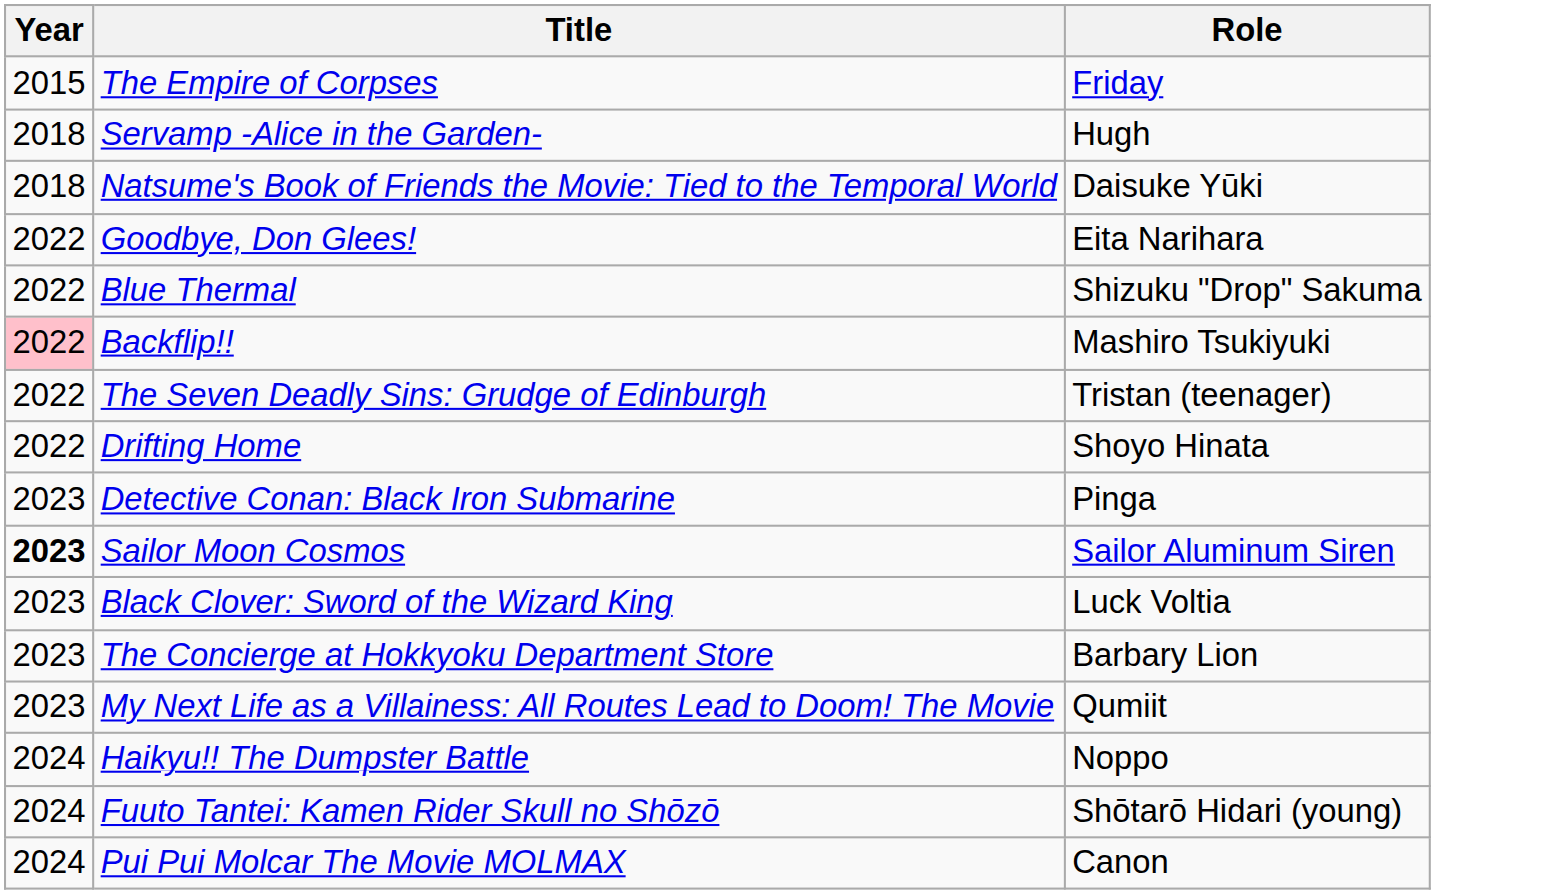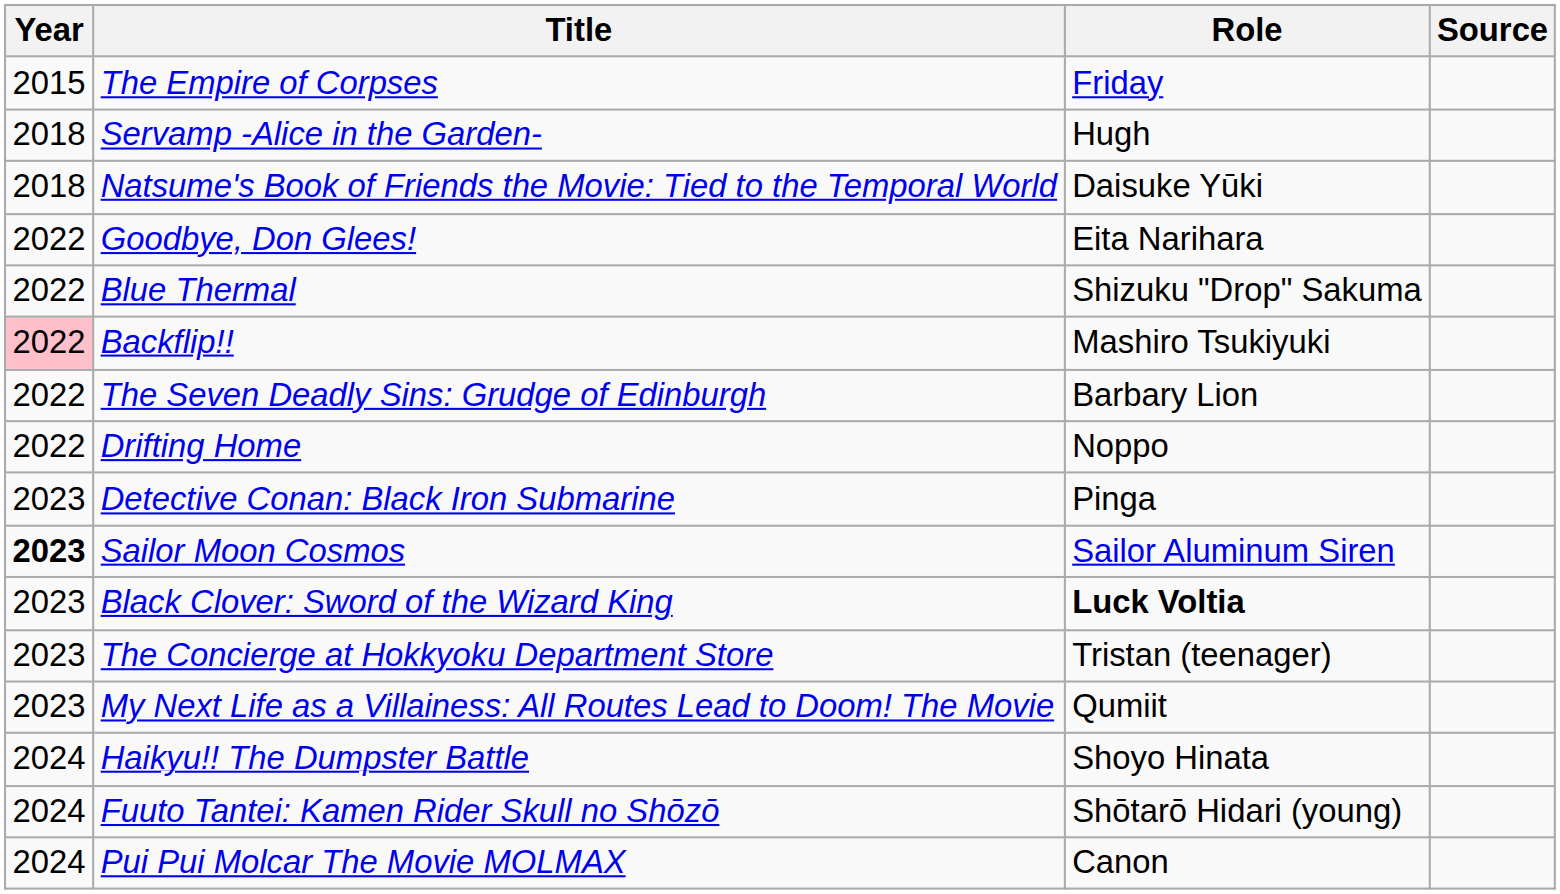 <table class="wikitable sortable plainrowheaders">
 <tr>
 <th>Year</th>
 <th>Title</th>
 <th>Role</th>
+<th class="unsortable">Source</th>
 </tr>
 <tr>
 <td>2015</td>
 <td><em><a href='#'>The Empire of Corpses</a></em></td>
 <td><a href='#'>Friday</a></td>
+<td></td>
 </tr>
 <tr>
 <td>2018</td>
 <td><em><a href='#'>Servamp -Alice in the Garden-</a></em></td>
 <td>Hugh</td>
+<td></td>
 </tr>
 <tr>
 <td>2018</td>
 <td><em><a href='#'>Natsume's Book of Friends the Movie: Tied to the Temporal World</a></em></td>
 <td>Daisuke Yūki</td>
+<td></td>
 </tr>
 <tr>
 <td>2022</td>
 <td><em><a href='#'>Goodbye, Don Glees!</a></em></td>
 <td>Eita Narihara</td>
+<td></td>
 </tr>
 <tr>
 <td>2022</td>
 <td><em><a href='#'>Blue Thermal</a></em></td>
 <td>Shizuku "Drop" Sakuma</td>
+<td></td>
 </tr>
 <tr>
 <td style="background: pink;">2022</td>
 <td><em><a href='#'>Backflip!!</a></em></td>
 <td>Mashiro Tsukiyuki</td>
+<td></td>
 </tr>
 <tr>
 <td>2022</td>
 <td><em><a href='#'>The Seven Deadly Sins: Grudge of Edinburgh</a></em></td>
-<td>Tristan (teenager)</td>
+<td>Barbary Lion</td>
+<td></td>
 </tr>
 <tr>
 <td>2022</td>
 <td><em><a href='#'>Drifting Home</a></em></td>
-<td>Shoyo Hinata</td>
+<td>Noppo</td>
+<td></td>
 </tr>
 <tr>
 <td>2023</td>
 <td><em><a href='#'>Detective Conan: Black Iron Submarine</a></em></td>
 <td>Pinga</td>
+<td></td>
 </tr>
 <tr>
 <td><strong>2023</strong></td>
 <td><em><a href='#'>Sailor Moon Cosmos</a></em></td>
 <td><a href='#'>Sailor Aluminum Siren</a></td>
+<td></td>
 </tr>
 <tr>
 <td>2023</td>
 <td><em><a href='#'>Black Clover: Sword of the Wizard King</a></em></td>
-<td>Luck Voltia</td>
+<td><strong>Luck Voltia</strong></td>
+<td></td>
 </tr>
 <tr>
 <td>2023</td>
 <td><em><a href='#'>The Concierge at Hokkyoku Department Store</a></em></td>
-<td>Barbary Lion</td>
+<td>Tristan (teenager)</td>
+<td></td>
 </tr>
 <tr>
 <td>2023</td>
 <td><em><a href='#'>My Next Life as a Villainess: All Routes Lead to Doom! The Movie</a></em></td>
 <td>Qumiit</td>
+<td></td>
 </tr>
 <tr>
 <td>2024</td>
 <td><em><a href='#'>Haikyu!! The Dumpster Battle</a></em></td>
-<td>Noppo</td>
+<td>Shoyo Hinata</td>
+<td></td>
 </tr>
 <tr>
 <td>2024</td>
 <td><em><a href='#'>Fuuto Tantei: Kamen Rider Skull no Shōzō</a></em></td>
 <td>Shōtarō Hidari (young)</td>
+<td></td>
 </tr>
 <tr>
 <td>2024</td>
 <td><em><a href='#'>Pui Pui Molcar The Movie MOLMAX</a></em></td>
 <td>Canon</td>
+<td></td>
 </tr>
 </table>
